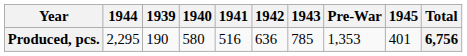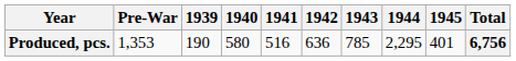 <table class="wikitable">
 <tr>
 <th>Year</th>
-<th>1944</th>
+<th>Pre-War</th>
 <th>1939</th>
 <th>1940</th>
 <th>1941</th>
 <th>1942</th>
 <th>1943</th>
-<th>Pre-War</th>
+<th>1944</th>
 <th>1945</th>
 <th>Total</th>
 </tr>
 <tr>
 <th>Produced, pcs.</th>
-<td>2,295</td>
+<td>1,353</td>
 <td>190</td>
 <td>580</td>
 <td>516</td>
 <td>636</td>
 <td>785</td>
-<td>1,353</td>
+<td>2,295</td>
 <td>401</td>
 <th>6,756</th>
 </tr>
 </table>
